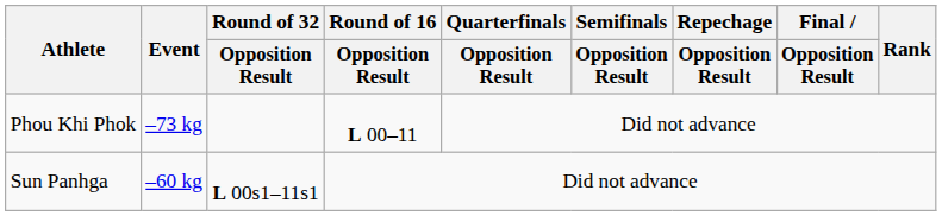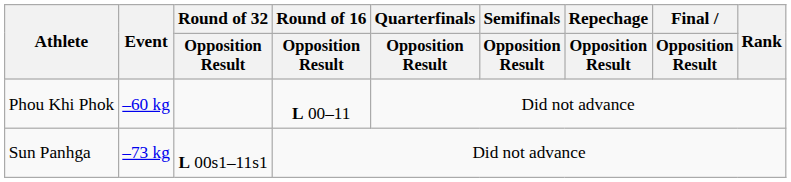 <table class=wikitable style=font-size:90%;text-align:center>
 <tr>
 <th rowspan="2">Athlete</th>
 <th rowspan="2">Event</th>
 <th>Round of 32</th>
 <th>Round of 16</th>
 <th>Quarterfinals</th>
 <th>Semifinals</th>
 <th>Repechage</th>
 <th>Final / </th>
 <th rowspan=2>Rank</th>
 </tr>
 <tr style="font-size:95%">
 <th>Opposition<br>Result</th>
 <th>Opposition<br>Result</th>
 <th>Opposition<br>Result</th>
 <th>Opposition<br>Result</th>
 <th>Opposition<br>Result</th>
 <th>Opposition<br>Result</th>
 </tr>
 <tr>
 <td align=left>Phou Khi Phok</td>
-<td align=left><a href='#'>–73 kg</a></td>
+<td align=left><a href='#'>–60 kg</a></td>
 <td></td>
 <td><br><strong>L</strong> 00–11</td>
 <td colspan=5>Did not advance</td>
 </tr>
 <tr>
 <td align=left>Sun Panhga</td>
-<td align=left><a href='#'>–60 kg</a></td>
+<td align=left><a href='#'>–73 kg</a></td>
 <td><br><strong>L</strong> 00s1–11s1</td>
 <td colspan=6>Did not advance</td>
 </tr>
 </table>
